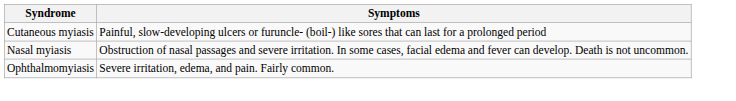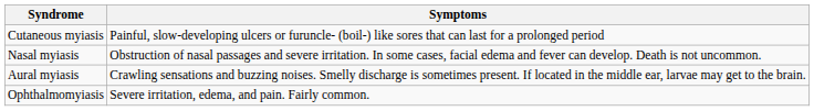 <table class="wikitable">
 <tr>
 <th>Syndrome</th>
 <th>Symptoms</th>
 </tr>
 <tr>
 <td>Cutaneous myiasis</td>
 <td>Painful, slow-developing ulcers or furuncle- (boil-) like sores that can last for a prolonged period</td>
 </tr>
 <tr>
 <td>Nasal myiasis</td>
 <td>Obstruction of nasal passages and severe irritation. In some cases, facial edema and fever can develop. Death is not uncommon.</td>
 </tr>
 <tr>
+<td>Aural myiasis</td>
+<td>Crawling sensations and buzzing noises. Smelly discharge is sometimes present. If located in the middle ear, larvae may get to the brain.</td>
+</tr>
+<tr>
 <td>Ophthalmomyiasis</td>
 <td>Severe irritation, edema, and pain. Fairly common.</td>
 </tr>
 </table>
